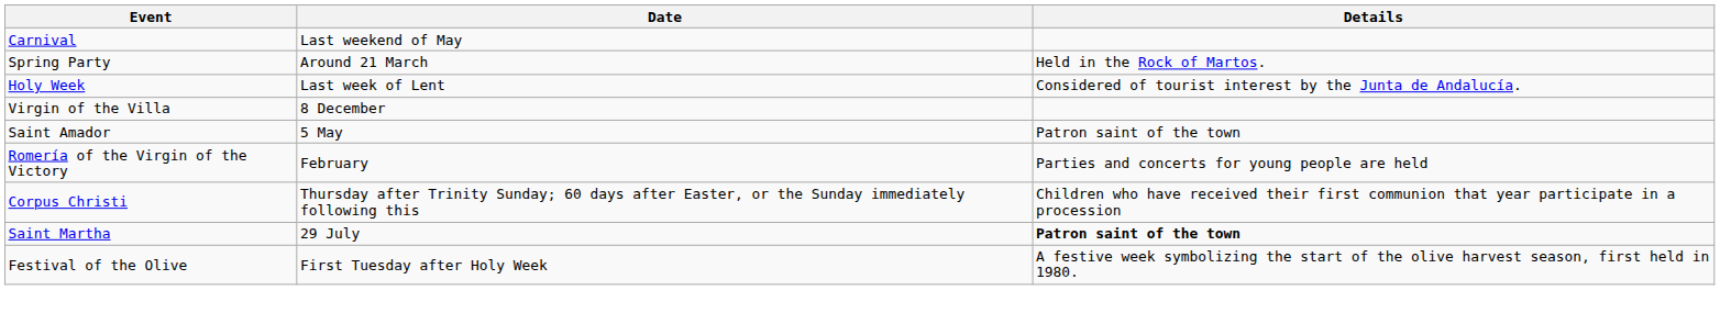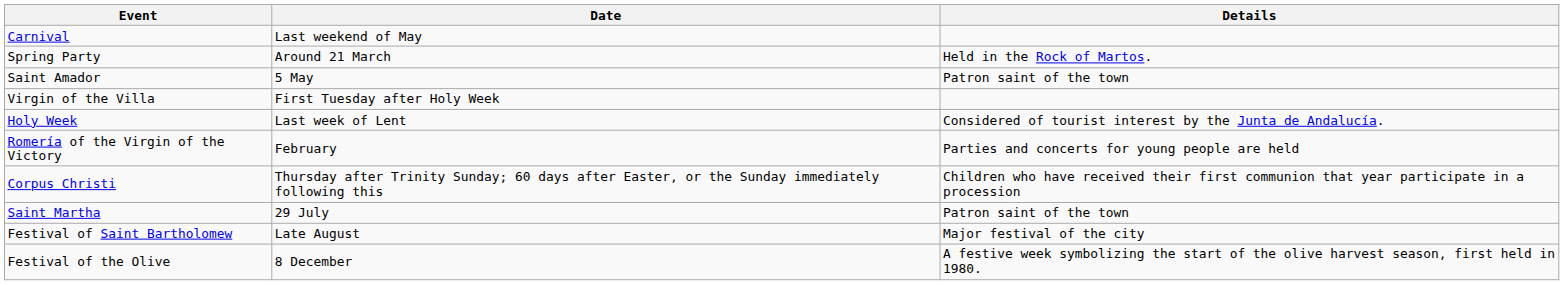 <table class="wikitable">
 <tr>
 <th>Event</th>
 <th>Date</th>
 <th>Details</th>
 </tr>
 <tr>
 <td><a href='#'>Carnival</a></td>
 <td>Last weekend of May</td>
 <td></td>
 </tr>
 <tr>
 <td>Spring Party</td>
 <td>Around 21 March</td>
 <td>Held in the <a href='#'>Rock of Martos</a>.</td>
 </tr>
 <tr>
+<td>Saint Amador</td>
+<td>5 May</td>
+<td>Patron saint of the town</td>
+</tr>
+<tr>
+<td>Virgin of the Villa</td>
+<td>First Tuesday after Holy Week</td>
+<td></td>
+</tr>
+<tr>
 <td><a href='#'>Holy Week</a></td>
 <td>Last week of Lent</td>
 <td>Considered of tourist interest by the <a href='#'>Junta de Andalucía</a>.</td>
-</tr>
-<tr>
-<td>Virgin of the Villa</td>
-<td>8 December</td>
-<td></td>
-</tr>
-<tr>
-<td>Saint Amador</td>
-<td>5 May</td>
-<td>Patron saint of the town</td>
 </tr>
 <tr>
 <td><a href='#'>Romería</a> of the Virgin of the Victory</td>
 <td>February</td>
 <td>Parties and concerts for young people are held</td>
 </tr>
 <tr>
 <td><a href='#'>Corpus Christi</a></td>
 <td>Thursday after Trinity Sunday; 60 days after Easter, or the Sunday immediately following this</td>
 <td>Children who have received their first communion that year participate in a procession</td>
 </tr>
 <tr>
 <td><a href='#'>Saint Martha</a></td>
 <td>29 July</td>
-<td><strong>Patron saint of the town</strong></td>
+<td>Patron saint of the town</td>
+</tr>
+<tr>
+<td>Festival of <a href='#'>Saint Bartholomew</a></td>
+<td>Late August</td>
+<td>Major festival of the city</td>
 </tr>
 <tr>
 <td>Festival of the Olive</td>
-<td>First Tuesday after Holy Week</td>
+<td>8 December</td>
 <td>A festive week symbolizing the start of the olive harvest season, first held in 1980.</td>
 </tr>
 </table>
